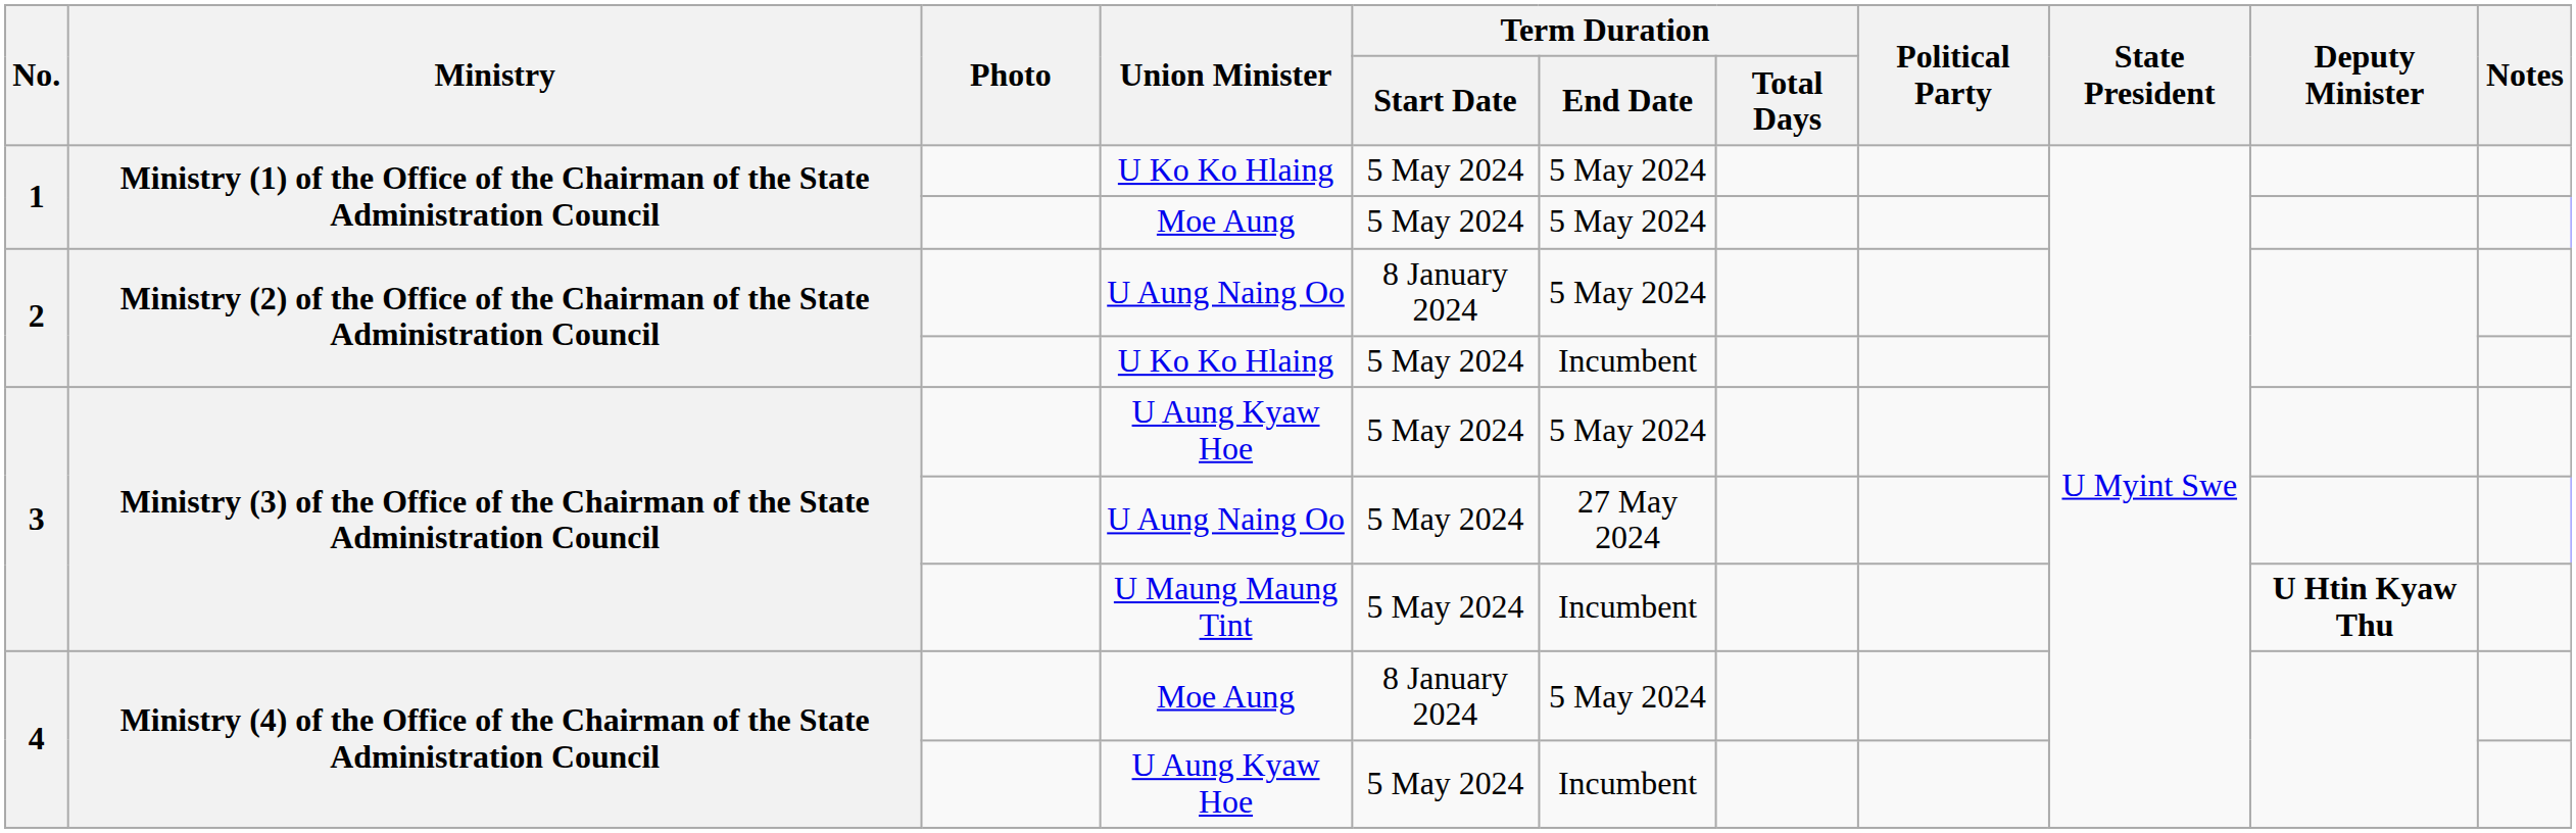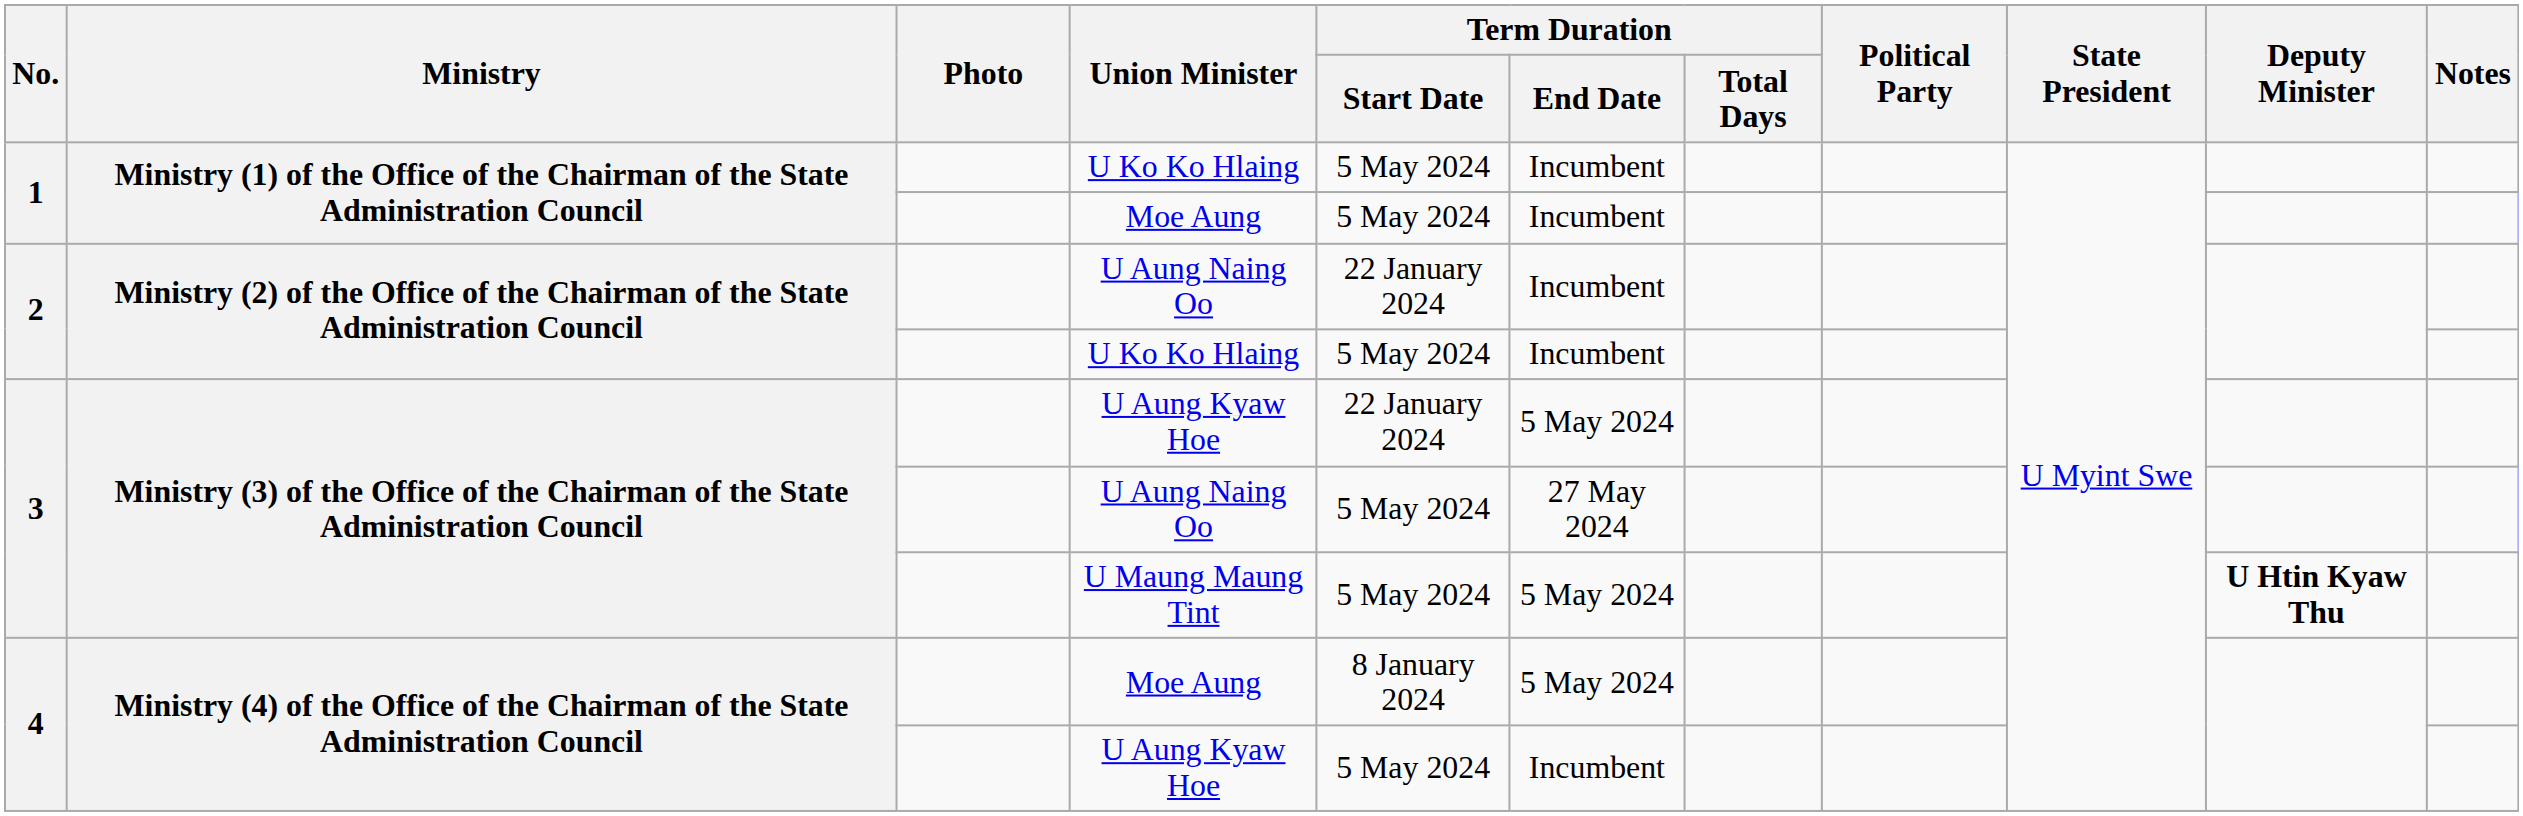 <table class="wikitable" style="text-align:center; width:100%; border:1px #AAAAFF solid">
 <tr>
 <th rowspan=2>No.</th>
 <th rowspan=2>Ministry</th>
 <th width=80 rowspan=2>Photo</th>
 <th rowspan=2>Union Minister</th>
 <th colspan=3>Term Duration</th>
 <th rowspan=2>Political Party</th>
 <th rowspan=2>State President</th>
 <th rowspan=2>Deputy Minister</th>
 <th rowspan=2>Notes</th>
 </tr>
 <tr>
 <th>Start Date</th>
 <th>End Date</th>
 <th>Total Days</th>
 </tr>
 <tr>
 <th rowspan="2"><strong>1</strong></th>
 <th rowspan="2">Ministry (1) of the Office of the Chairman of the State Administration Council</th>
 <td></td>
 <td><a href='#'>U Ko Ko Hlaing</a></td>
 <td>5 May 2024</td>
-<td>5 May 2024</td>
+<td>Incumbent</td>
 <td></td>
 <td></td>
 <td rowspan="9"><a href='#'>U Myint Swe</a> </td>
 <td></td>
 <td></td>
 </tr>
 <tr>
 <td></td>
 <td><a href='#'>Moe Aung</a></td>
 <td>5 May 2024 </td>
-<td>5 May 2024</td>
+<td>Incumbent</td>
 <td></td>
 <td></td>
 <td></td>
 </tr>
 <tr>
 <th rowspan="2"><strong>2</strong></th>
 <th rowspan="2">Ministry (2) of the Office of the Chairman of the State Administration Council</th>
 <td></td>
 <td><a href='#'>U Aung Naing Oo</a></td>
-<td>8 January 2024</td>
-<td>5 May 2024</td>
+<td>22 January 2024</td>
+<td>Incumbent</td>
 <td></td>
 <td></td>
 <td rowspan="2"></td>
 <td></td>
 </tr>
 <tr>
 <td></td>
 <td><a href='#'>U Ko Ko Hlaing</a></td>
 <td>5 May 2024</td>
 <td>Incumbent</td>
 <td></td>
 <td></td>
 <td></td>
 </tr>
 <tr>
 <th rowspan="3"><strong>3</strong></th>
 <th rowspan="3">Ministry (3) of the Office of the Chairman of the State Administration Council</th>
 <td></td>
 <td><a href='#'>U Aung Kyaw Hoe</a></td>
-<td>5 May 2024</td>
+<td>22 January 2024</td>
 <td>5 May 2024</td>
 <td></td>
 <td></td>
 <td></td>
 <td></td>
 </tr>
 <tr>
 <td></td>
 <td><a href='#'>U Aung Naing Oo</a></td>
 <td>5 May 2024</td>
 <td>27 May 2024</td>
 <td></td>
 <td></td>
 <td></td>
 </tr>
 <tr>
 <td></td>
 <td><a href='#'>U Maung Maung Tint</a></td>
 <td>5 May 2024</td>
-<td>Incumbent</td>
+<td>5 May 2024</td>
 <td></td>
 <td></td>
 <td><strong>U Htin Kyaw Thu</strong></td>
 <td></td>
 </tr>
 <tr>
 <th rowspan="2"><strong>4</strong></th>
 <th rowspan="2">Ministry (4) of the Office of the Chairman of the State Administration Council</th>
 <td></td>
 <td><a href='#'>Moe Aung</a></td>
 <td>8 January 2024</td>
 <td>5 May 2024</td>
 <td></td>
 <td></td>
 <td rowspan="2"></td>
 <td></td>
 </tr>
 <tr>
 <td></td>
 <td><a href='#'>U Aung Kyaw Hoe</a></td>
 <td>5 May 2024</td>
 <td>Incumbent</td>
 <td></td>
 <td></td>
 <td></td>
 </tr>
 </table>
